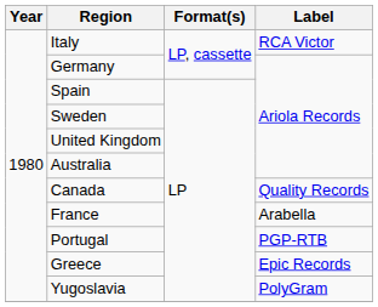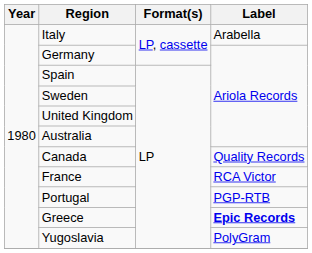 <table class="wikitable">
 <tr>
 <th align="center">Year</th>
 <th align="center">Region</th>
 <th align="center">Format(s)</th>
 <th align="center">Label</th>
 </tr>
 <tr>
 <td align="left" rowspan="11">1980</td>
 <td align="left">Italy</td>
 <td align="left" rowspan="2"><a href='#'>LP</a>, <a href='#'>cassette</a></td>
-<td align="left"><a href='#'>RCA Victor</a></td>
+<td align="left">Arabella</td>
 </tr>
 <tr>
 <td align="left">Germany</td>
 <td align="left" rowspan="5"><a href='#'>Ariola Records</a></td>
 </tr>
 <tr>
 <td align="left">Spain</td>
 <td align="left" rowspan="9">LP</td>
 </tr>
 <tr>
 <td align="left">Sweden</td>
 </tr>
 <tr>
 <td align="left">United Kingdom</td>
 </tr>
 <tr>
 <td align="left">Australia</td>
 </tr>
 <tr>
 <td align="left">Canada</td>
 <td align="left"><a href='#'>Quality Records</a></td>
 </tr>
 <tr>
 <td align="left">France</td>
-<td align="left">Arabella</td>
+<td align="left"><a href='#'>RCA Victor</a></td>
 </tr>
 <tr>
 <td align="left">Portugal</td>
 <td align="left"><a href='#'>PGP-RTB</a></td>
 </tr>
 <tr>
 <td align="left">Greece</td>
-<td align="left"><a href='#'>Epic Records</a></td>
+<td align="left"><strong><a href='#'>Epic Records</a></strong></td>
 </tr>
 <tr>
 <td align="left">Yugoslavia</td>
 <td align="left"><a href='#'>PolyGram</a></td>
 </tr>
 <tr>
 </tr>
 </table>
